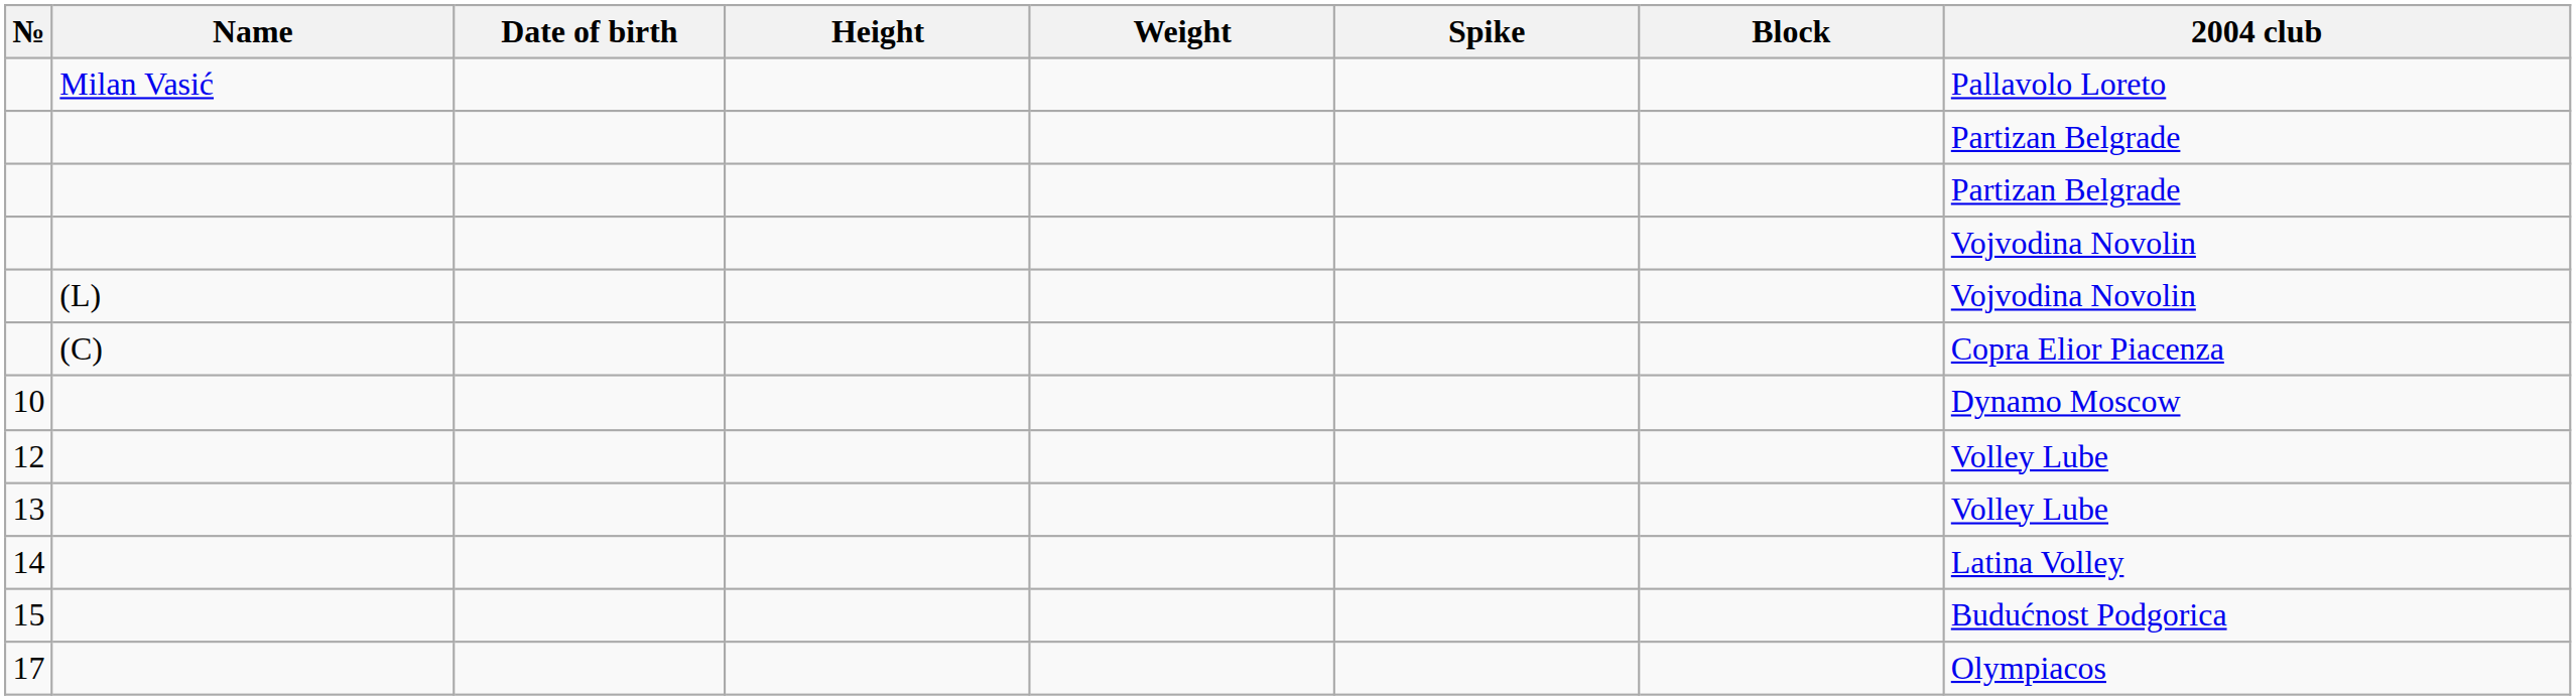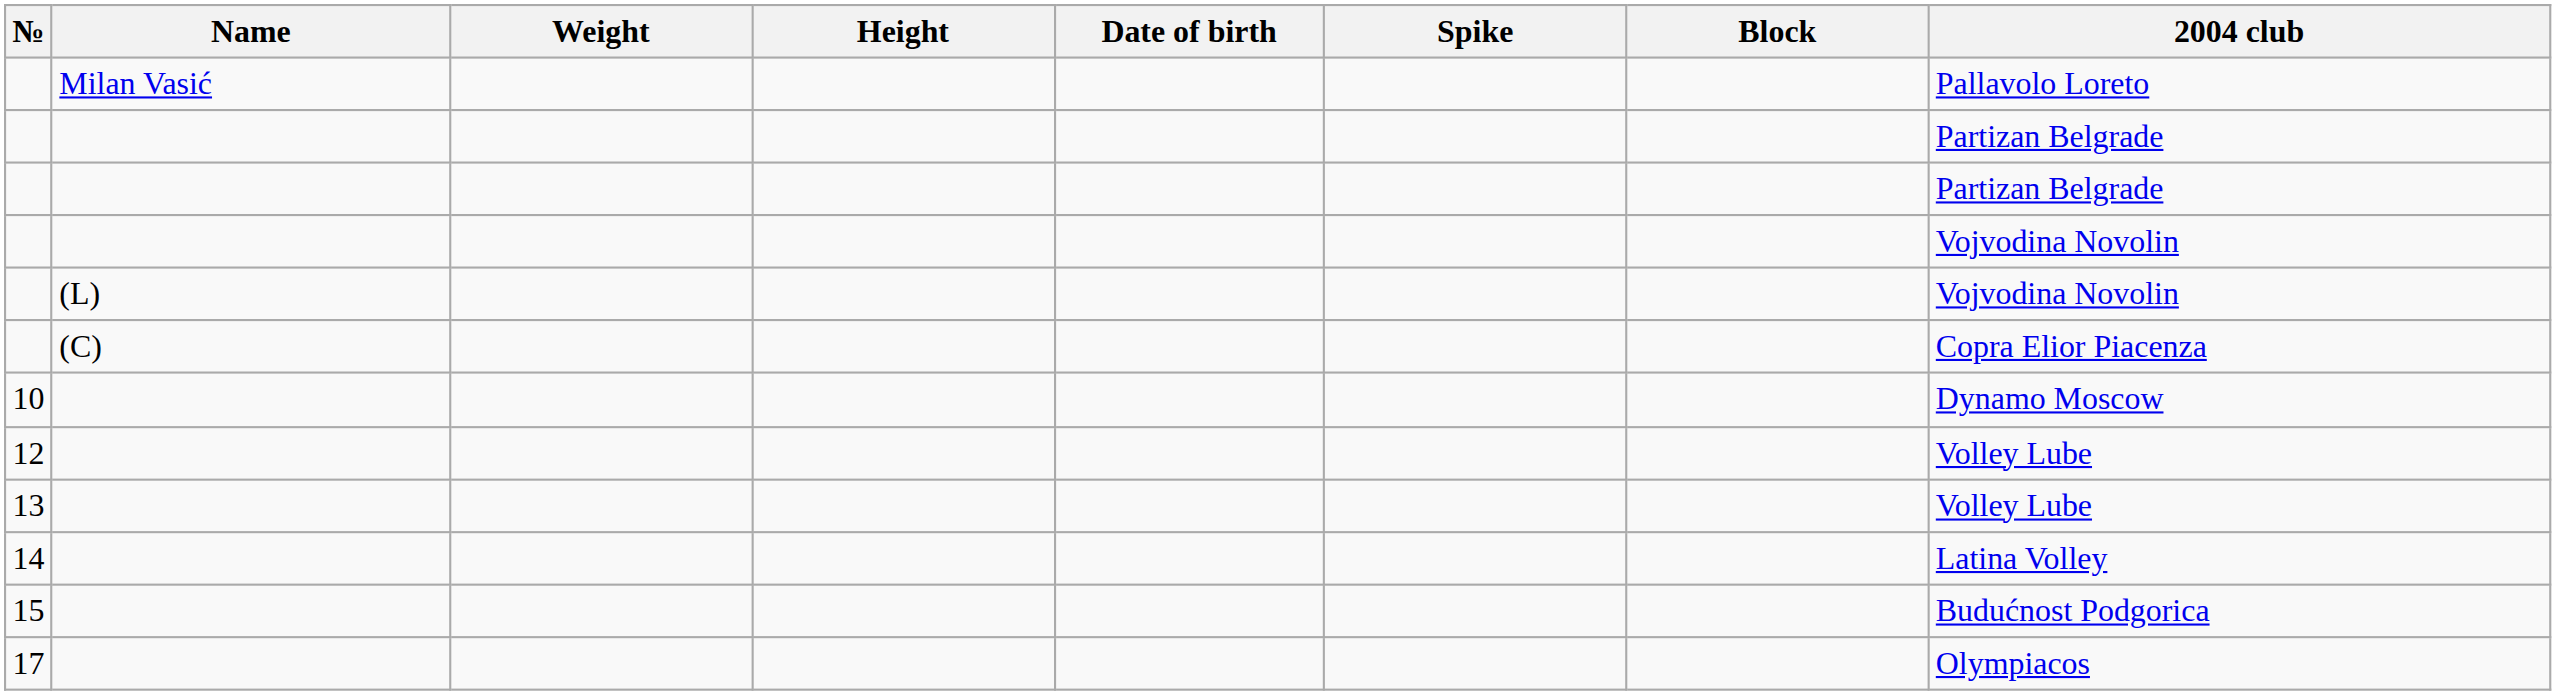 <table class="wikitable sortable" style="font-size:95%; text-align:center;">
 <tr>
 <th>№</th>
 <th style="width:12em">Name</th>
+<th style="width:9em">Weight</th>
+<th style="width:9em">Height</th>
 <th style="width:8em">Date of birth</th>
-<th style="width:9em">Height</th>
-<th style="width:9em">Weight</th>
 <th style="width:9em">Spike</th>
 <th style="width:9em">Block</th>
 <th style="width:19em">2004 club</th>
 </tr>
 <tr>
 <td></td>
 <td style="text-align:left;"><a href='#'>Milan Vasić</a></td>
-<td style="text-align:right;"></td>
 <td></td>
 <td></td>
+<td style="text-align:right;"></td>
 <td></td>
 <td></td>
 <td style="text-align:left;"> <a href='#'>Pallavolo Loreto</a></td>
 </tr>
 <tr>
 <td></td>
 <td style="text-align:left;"></td>
-<td style="text-align:right;"></td>
 <td></td>
 <td></td>
+<td style="text-align:right;"></td>
 <td></td>
 <td></td>
 <td style="text-align:left;"> <a href='#'>Partizan Belgrade</a></td>
 </tr>
 <tr>
 <td></td>
 <td style="text-align:left;"></td>
-<td style="text-align:right;"></td>
 <td></td>
 <td></td>
+<td style="text-align:right;"></td>
 <td></td>
 <td></td>
 <td style="text-align:left;"> <a href='#'>Partizan Belgrade</a></td>
 </tr>
 <tr>
 <td></td>
 <td style="text-align:left;"></td>
-<td style="text-align:right;"></td>
 <td></td>
 <td></td>
+<td style="text-align:right;"></td>
 <td></td>
 <td></td>
 <td style="text-align:left;"> <a href='#'>Vojvodina Novolin</a></td>
 </tr>
 <tr>
 <td></td>
 <td style="text-align:left;"> (L)</td>
-<td style="text-align:right;"></td>
 <td></td>
 <td></td>
+<td style="text-align:right;"></td>
 <td></td>
 <td></td>
 <td style="text-align:left;"> <a href='#'>Vojvodina Novolin</a></td>
 </tr>
 <tr>
 <td></td>
 <td style="text-align:left;"> (C)</td>
-<td style="text-align:right;"></td>
 <td></td>
 <td></td>
+<td style="text-align:right;"></td>
 <td></td>
 <td></td>
 <td style="text-align:left;"> <a href='#'>Copra Elior Piacenza</a></td>
 </tr>
 <tr>
 <td>10</td>
 <td style="text-align:left;"></td>
-<td style="text-align:right;"></td>
 <td></td>
 <td></td>
+<td style="text-align:right;"></td>
 <td></td>
 <td></td>
 <td style="text-align:left;"> <a href='#'>Dynamo Moscow</a></td>
 </tr>
 <tr>
 <td>12</td>
 <td style="text-align:left;"></td>
-<td style="text-align:right;"></td>
 <td></td>
 <td></td>
+<td style="text-align:right;"></td>
 <td></td>
 <td></td>
 <td style="text-align:left;"> <a href='#'>Volley Lube</a></td>
 </tr>
 <tr>
 <td>13</td>
 <td style="text-align:left;"></td>
-<td style="text-align:right;"></td>
 <td></td>
 <td></td>
+<td style="text-align:right;"></td>
 <td></td>
 <td></td>
 <td style="text-align:left;"> <a href='#'>Volley Lube</a></td>
 </tr>
 <tr>
 <td>14</td>
 <td style="text-align:left;"></td>
-<td style="text-align:right;"></td>
 <td></td>
 <td></td>
+<td style="text-align:right;"></td>
 <td></td>
 <td></td>
 <td style="text-align:left;"> <a href='#'>Latina Volley</a></td>
 </tr>
 <tr>
 <td>15</td>
 <td style="text-align:left;"></td>
-<td style="text-align:right;"></td>
 <td></td>
 <td></td>
+<td style="text-align:right;"></td>
 <td></td>
 <td></td>
 <td style="text-align:left;"> <a href='#'>Budućnost Podgorica</a></td>
 </tr>
 <tr>
 <td>17</td>
 <td style="text-align:left;"></td>
-<td style="text-align:right;"></td>
 <td></td>
 <td></td>
+<td style="text-align:right;"></td>
 <td></td>
 <td></td>
 <td style="text-align:left;"> <a href='#'>Olympiacos</a></td>
 </tr>
 </table>
